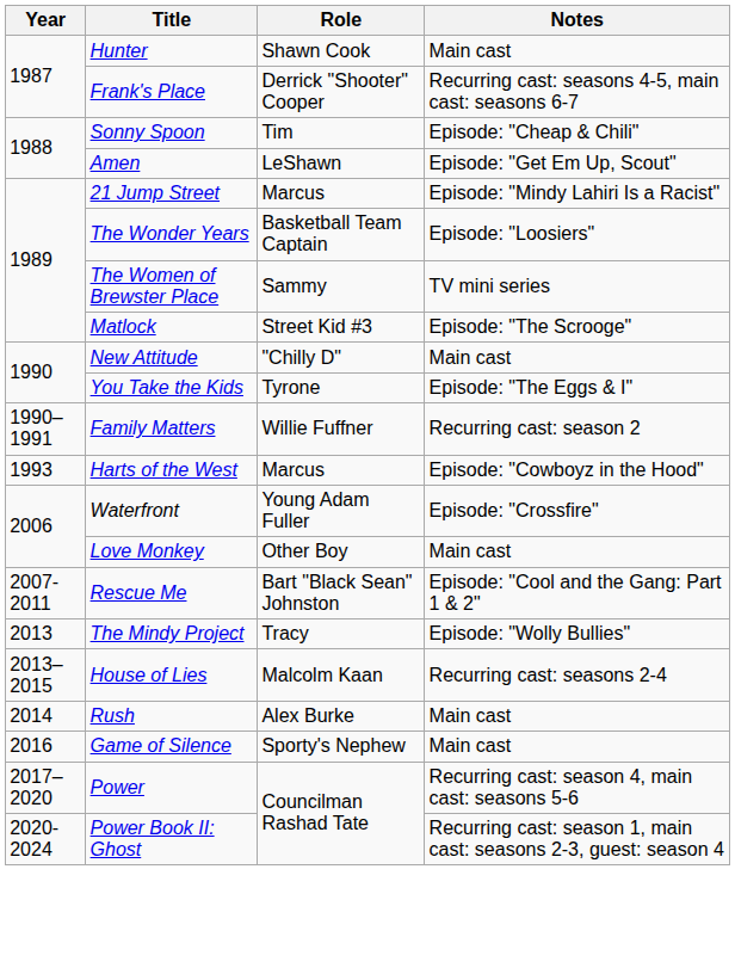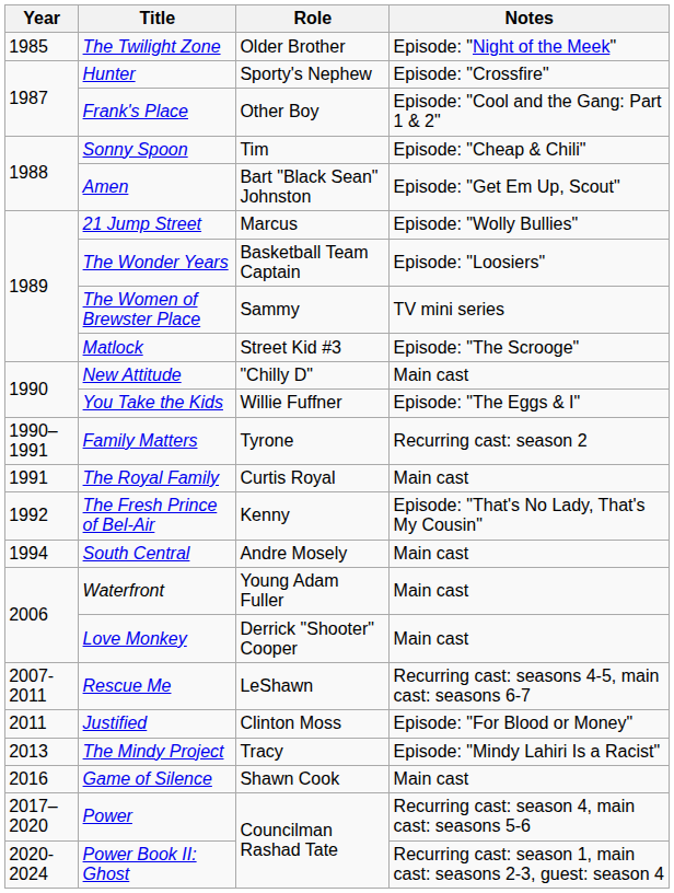 <table class="wikitable sortable">
 <tr>
 <th>Year</th>
 <th>Title</th>
 <th>Role</th>
 <th>Notes</th>
 </tr>
 <tr>
+<td>1985</td>
+<td><em><a href='#'>The Twilight Zone</a></em></td>
+<td>Older Brother</td>
+<td>Episode: "<a href='#'>Night of the Meek</a>"</td>
+</tr>
+<tr>
 <td rowspan=2>1987</td>
 <td><em><a href='#'>Hunter</a></em></td>
-<td>Shawn Cook</td>
-<td>Main cast</td>
+<td>Sporty's Nephew</td>
+<td>Episode: "Crossfire"</td>
 </tr>
 <tr>
 <td><em><a href='#'>Frank's Place</a></em></td>
-<td>Derrick "Shooter" Cooper</td>
-<td>Recurring cast: seasons 4-5, main cast: seasons 6-7</td>
+<td>Other Boy</td>
+<td>Episode: "Cool and the Gang: Part 1 & 2"</td>
 </tr>
 <tr>
 <td rowspan=2>1988</td>
 <td><em><a href='#'>Sonny Spoon</a></em></td>
 <td>Tim</td>
 <td>Episode: "Cheap & Chili"</td>
 </tr>
 <tr>
 <td><em><a href='#'>Amen</a></em></td>
-<td>LeShawn</td>
+<td>Bart "Black Sean" Johnston</td>
 <td>Episode: "Get Em Up, Scout"</td>
 </tr>
 <tr>
 <td rowspan=4>1989</td>
 <td><em><a href='#'>21 Jump Street</a></em></td>
 <td>Marcus</td>
-<td>Episode: "Mindy Lahiri Is a Racist"</td>
+<td>Episode: "Wolly Bullies"</td>
 </tr>
 <tr>
 <td><em><a href='#'>The Wonder Years</a></em></td>
 <td>Basketball Team Captain</td>
 <td>Episode: "Loosiers"</td>
 </tr>
 <tr>
 <td><em><a href='#'>The Women of Brewster Place</a></em></td>
 <td>Sammy</td>
 <td>TV mini series</td>
 </tr>
 <tr>
 <td><em><a href='#'>Matlock</a></em></td>
 <td>Street Kid #3</td>
 <td>Episode: "The Scrooge"</td>
 </tr>
 <tr>
 <td rowspan=2>1990</td>
 <td><em><a href='#'>New Attitude</a></em></td>
 <td>"Chilly D"</td>
 <td>Main cast</td>
 </tr>
 <tr>
 <td><em><a href='#'>You Take the Kids</a></em></td>
-<td>Tyrone</td>
+<td>Willie Fuffner</td>
 <td>Episode: "The Eggs & I"</td>
 </tr>
 <tr>
 <td>1990–1991</td>
 <td><em><a href='#'>Family Matters</a></em></td>
-<td>Willie Fuffner</td>
+<td>Tyrone</td>
 <td>Recurring cast: season 2</td>
 </tr>
 <tr>
-<td>1993</td>
-<td><em><a href='#'>Harts of the West</a></em></td>
-<td>Marcus</td>
-<td>Episode: "Cowboyz in the Hood"</td>
+<td>1991</td>
+<td><em><a href='#'>The Royal Family</a></em></td>
+<td>Curtis Royal</td>
+<td>Main cast</td>
+</tr>
+<tr>
+<td>1992</td>
+<td><em><a href='#'>The Fresh Prince of Bel-Air</a></em></td>
+<td>Kenny</td>
+<td>Episode: "That's No Lady, That's My Cousin"</td>
+</tr>
+<tr>
+<td>1994</td>
+<td><em><a href='#'>South Central</a></em></td>
+<td>Andre Mosely</td>
+<td>Main cast</td>
 </tr>
 <tr>
 <td rowspan=2>2006</td>
 <td><em>Waterfront</em></td>
 <td>Young Adam Fuller</td>
-<td>Episode: "Crossfire"</td>
+<td>Main cast</td>
 </tr>
 <tr>
 <td><em><a href='#'>Love Monkey</a></em></td>
-<td>Other Boy</td>
+<td>Derrick "Shooter" Cooper</td>
 <td>Main cast</td>
 </tr>
 <tr>
 <td>2007-2011</td>
 <td><em><a href='#'>Rescue Me</a></em></td>
-<td>Bart "Black Sean" Johnston</td>
-<td>Episode: "Cool and the Gang: Part 1 & 2"</td>
+<td>LeShawn</td>
+<td>Recurring cast: seasons 4-5, main cast: seasons 6-7</td>
+</tr>
+<tr>
+<td>2011</td>
+<td><em><a href='#'>Justified</a></em></td>
+<td>Clinton Moss</td>
+<td>Episode: "For Blood or Money"</td>
 </tr>
 <tr>
 <td>2013</td>
 <td><em><a href='#'>The Mindy Project</a></em></td>
 <td>Tracy</td>
-<td>Episode: "Wolly Bullies"</td>
-</tr>
-<tr>
-<td>2013–2015</td>
-<td><em><a href='#'>House of Lies</a></em></td>
-<td>Malcolm Kaan</td>
-<td>Recurring cast: seasons 2-4</td>
-</tr>
-<tr>
-<td>2014</td>
-<td><em><a href='#'>Rush</a></em></td>
-<td>Alex Burke</td>
-<td>Main cast</td>
+<td>Episode: "Mindy Lahiri Is a Racist"</td>
 </tr>
 <tr>
 <td>2016</td>
 <td><em><a href='#'>Game of Silence</a></em></td>
-<td>Sporty's Nephew</td>
+<td>Shawn Cook</td>
 <td>Main cast</td>
 </tr>
 <tr>
 <td>2017–2020</td>
 <td><em><a href='#'>Power</a></em></td>
 <td rowspan=4>Councilman Rashad Tate</td>
 <td>Recurring cast: season 4, main cast: seasons 5-6</td>
 </tr>
 <tr>
 <td>2020-2024</td>
 <td><em><a href='#'>Power Book II: Ghost</a></em></td>
 <td>Recurring cast: season 1, main cast: seasons 2-3, guest: season 4</td>
 </tr>
 <tr>
 </tr>
 </table>
